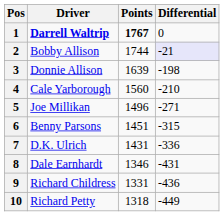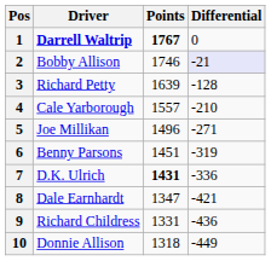 <table class="wikitable">
 <tr>
 <th>Pos</th>
 <th>Driver</th>
 <th>Points</th>
 <th>Differential</th>
 </tr>
 <tr>
 <th>1 </th>
 <td><strong><a href='#'>Darrell Waltrip</a></strong></td>
 <td style="text-align:center;"><strong>1767</strong></td>
 <td>0</td>
 </tr>
 <tr>
 <th>2 </th>
 <td><a href='#'>Bobby Allison</a></td>
-<td style="text-align:center;">1744</td>
+<td style="text-align:center;">1746</td>
 <td style="background: lavender;">-21</td>
 </tr>
 <tr>
 <th>3 </th>
-<td><a href='#'>Donnie Allison</a></td>
+<td><a href='#'>Richard Petty</a></td>
 <td style="text-align:center;">1639</td>
-<td>-198</td>
+<td>-128</td>
 </tr>
 <tr>
 <th>4 </th>
 <td><a href='#'>Cale Yarborough</a></td>
-<td style="text-align:center;">1560</td>
+<td style="text-align:center;">1557</td>
 <td>-210</td>
 </tr>
 <tr>
 <th>5 </th>
 <td><a href='#'>Joe Millikan</a></td>
 <td style="text-align:center;">1496</td>
 <td>-271</td>
 </tr>
 <tr>
 <th>6 </th>
 <td><a href='#'>Benny Parsons</a></td>
 <td style="text-align:center;">1451</td>
-<td>-315</td>
+<td>-319</td>
 </tr>
 <tr>
 <th>7 </th>
 <td><a href='#'>D.K. Ulrich</a></td>
-<td style="text-align:center;">1431</td>
+<td style="text-align:center;"><strong>1431</strong></td>
 <td>-336</td>
 </tr>
 <tr>
 <th>8 </th>
 <td><a href='#'>Dale Earnhardt</a></td>
-<td style="text-align:center;">1346</td>
-<td>-431</td>
+<td style="text-align:center;">1347</td>
+<td>-421</td>
 </tr>
 <tr>
 <th>9 </th>
 <td><a href='#'>Richard Childress</a></td>
 <td style="text-align:center;">1331</td>
 <td>-436</td>
 </tr>
 <tr>
 <th>10 </th>
-<td><a href='#'>Richard Petty</a></td>
+<td><a href='#'>Donnie Allison</a></td>
 <td style="text-align:center;">1318</td>
 <td>-449</td>
 </tr>
 </table>
